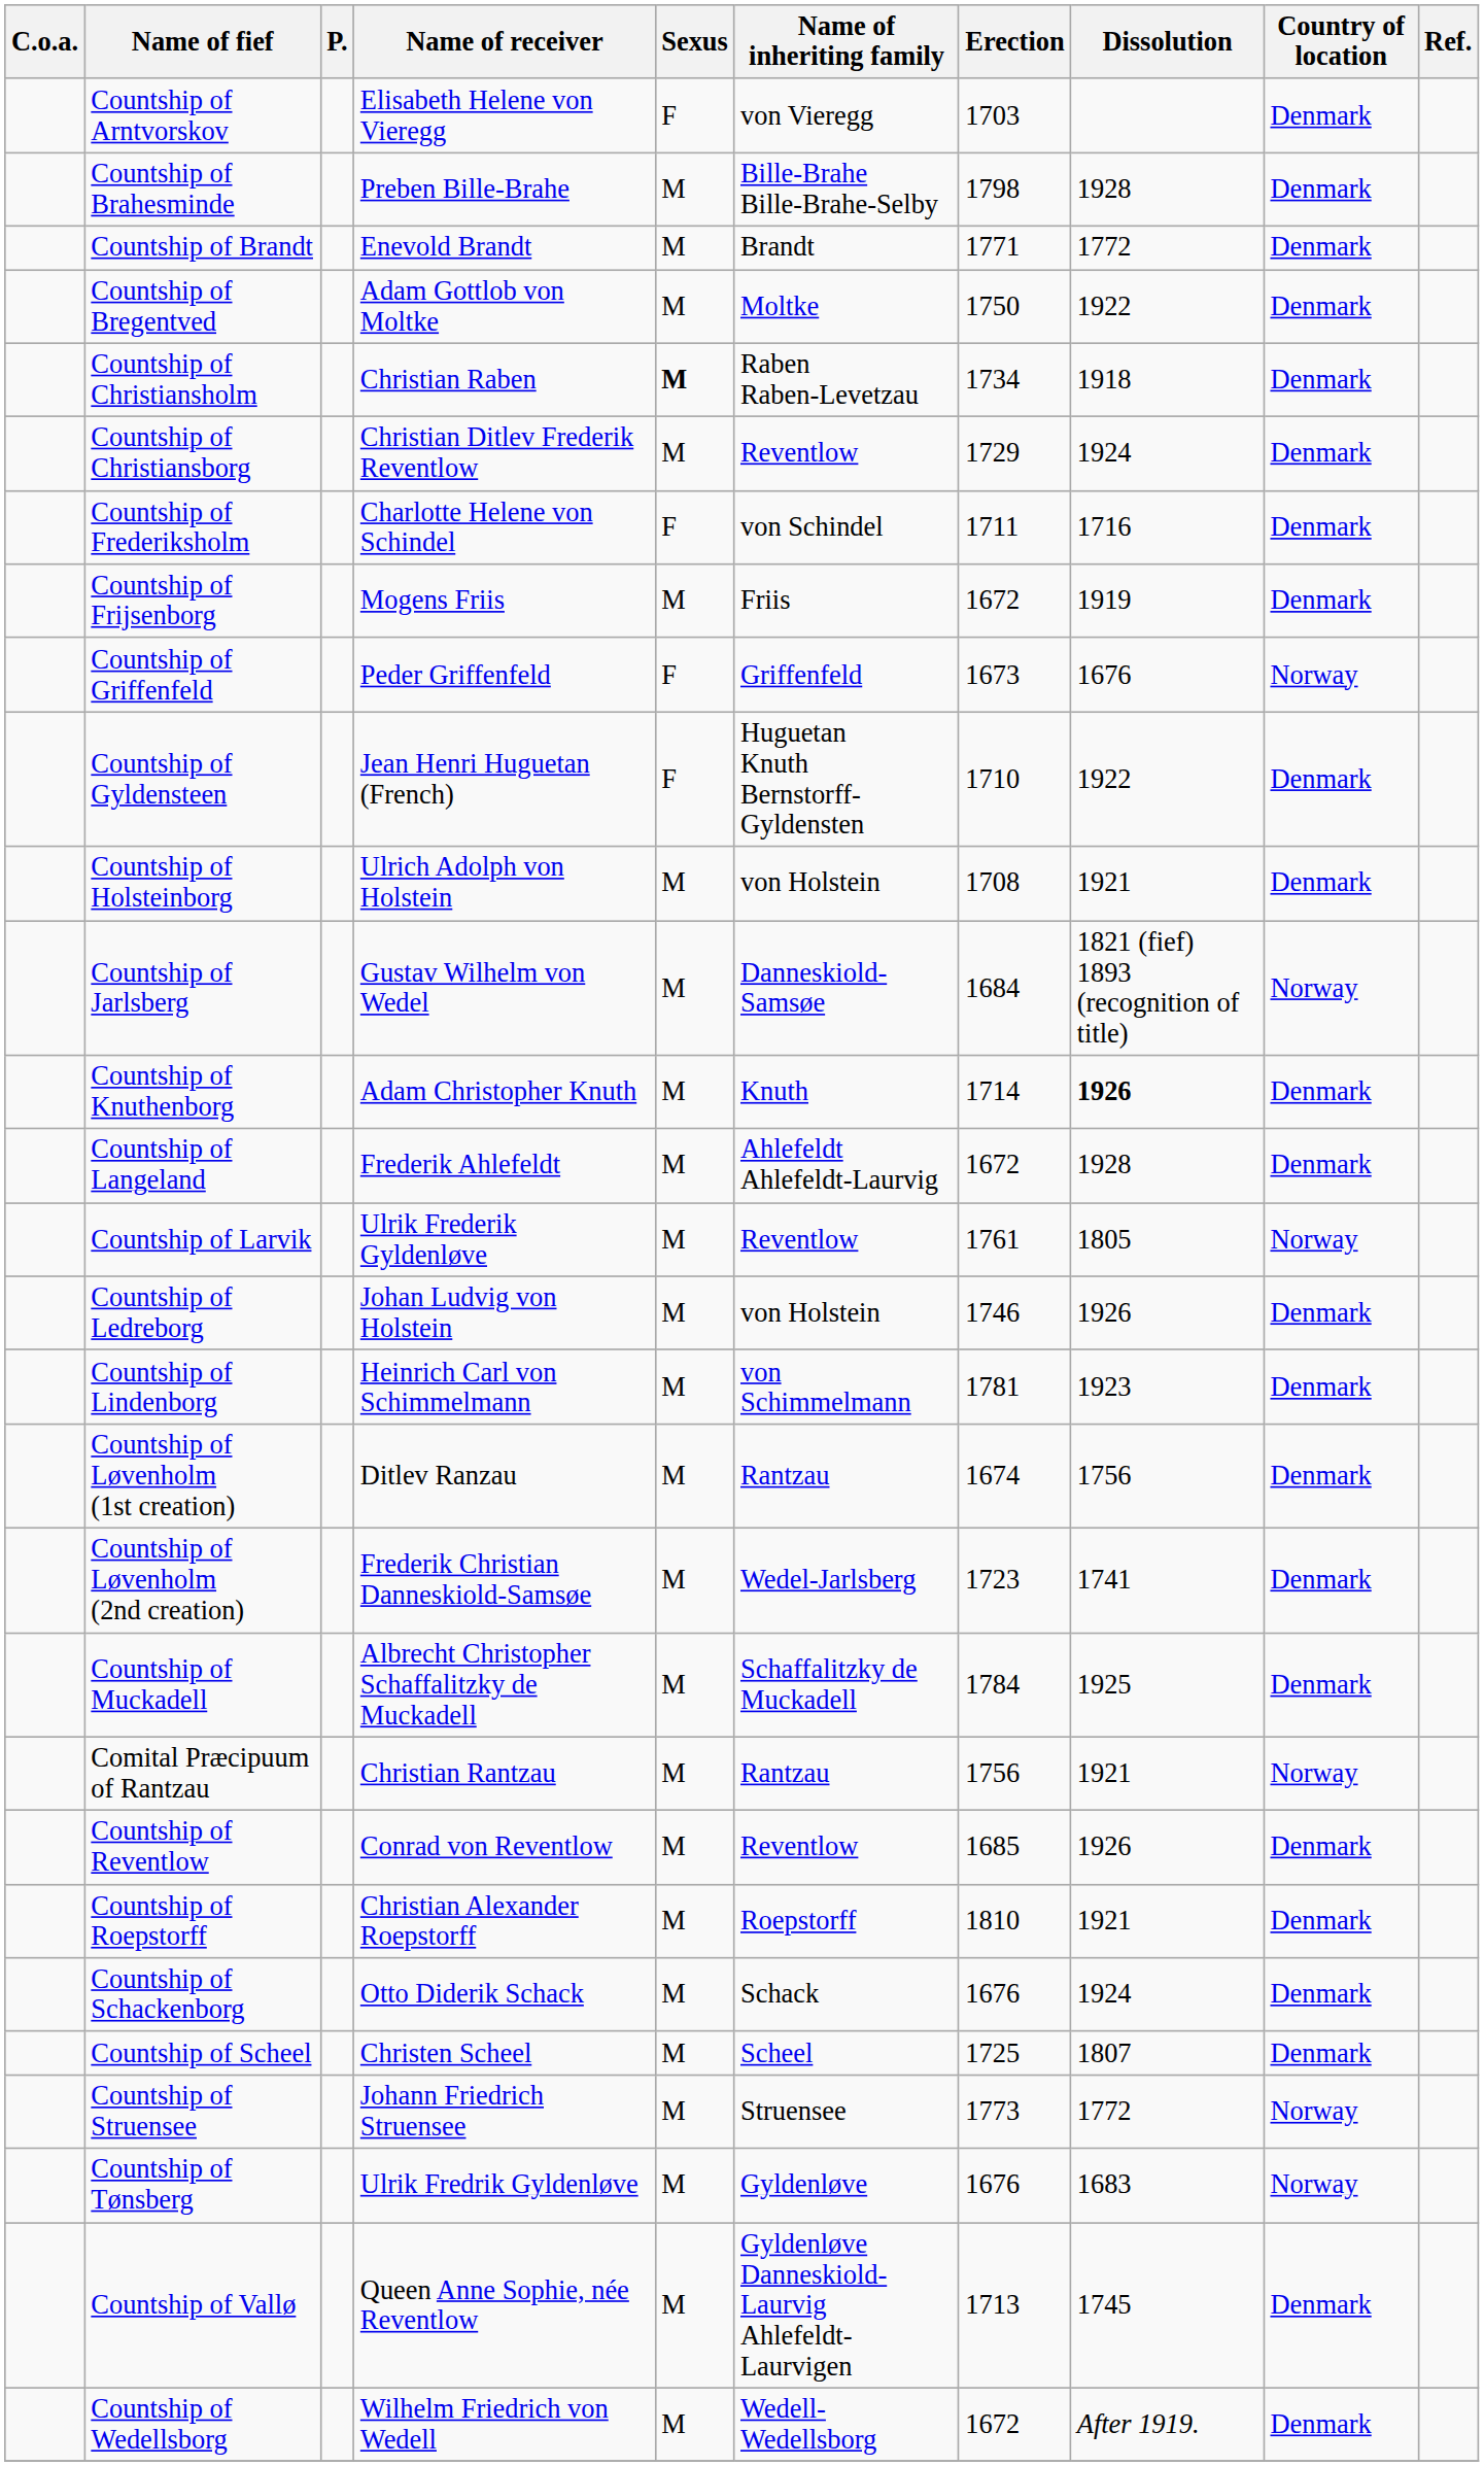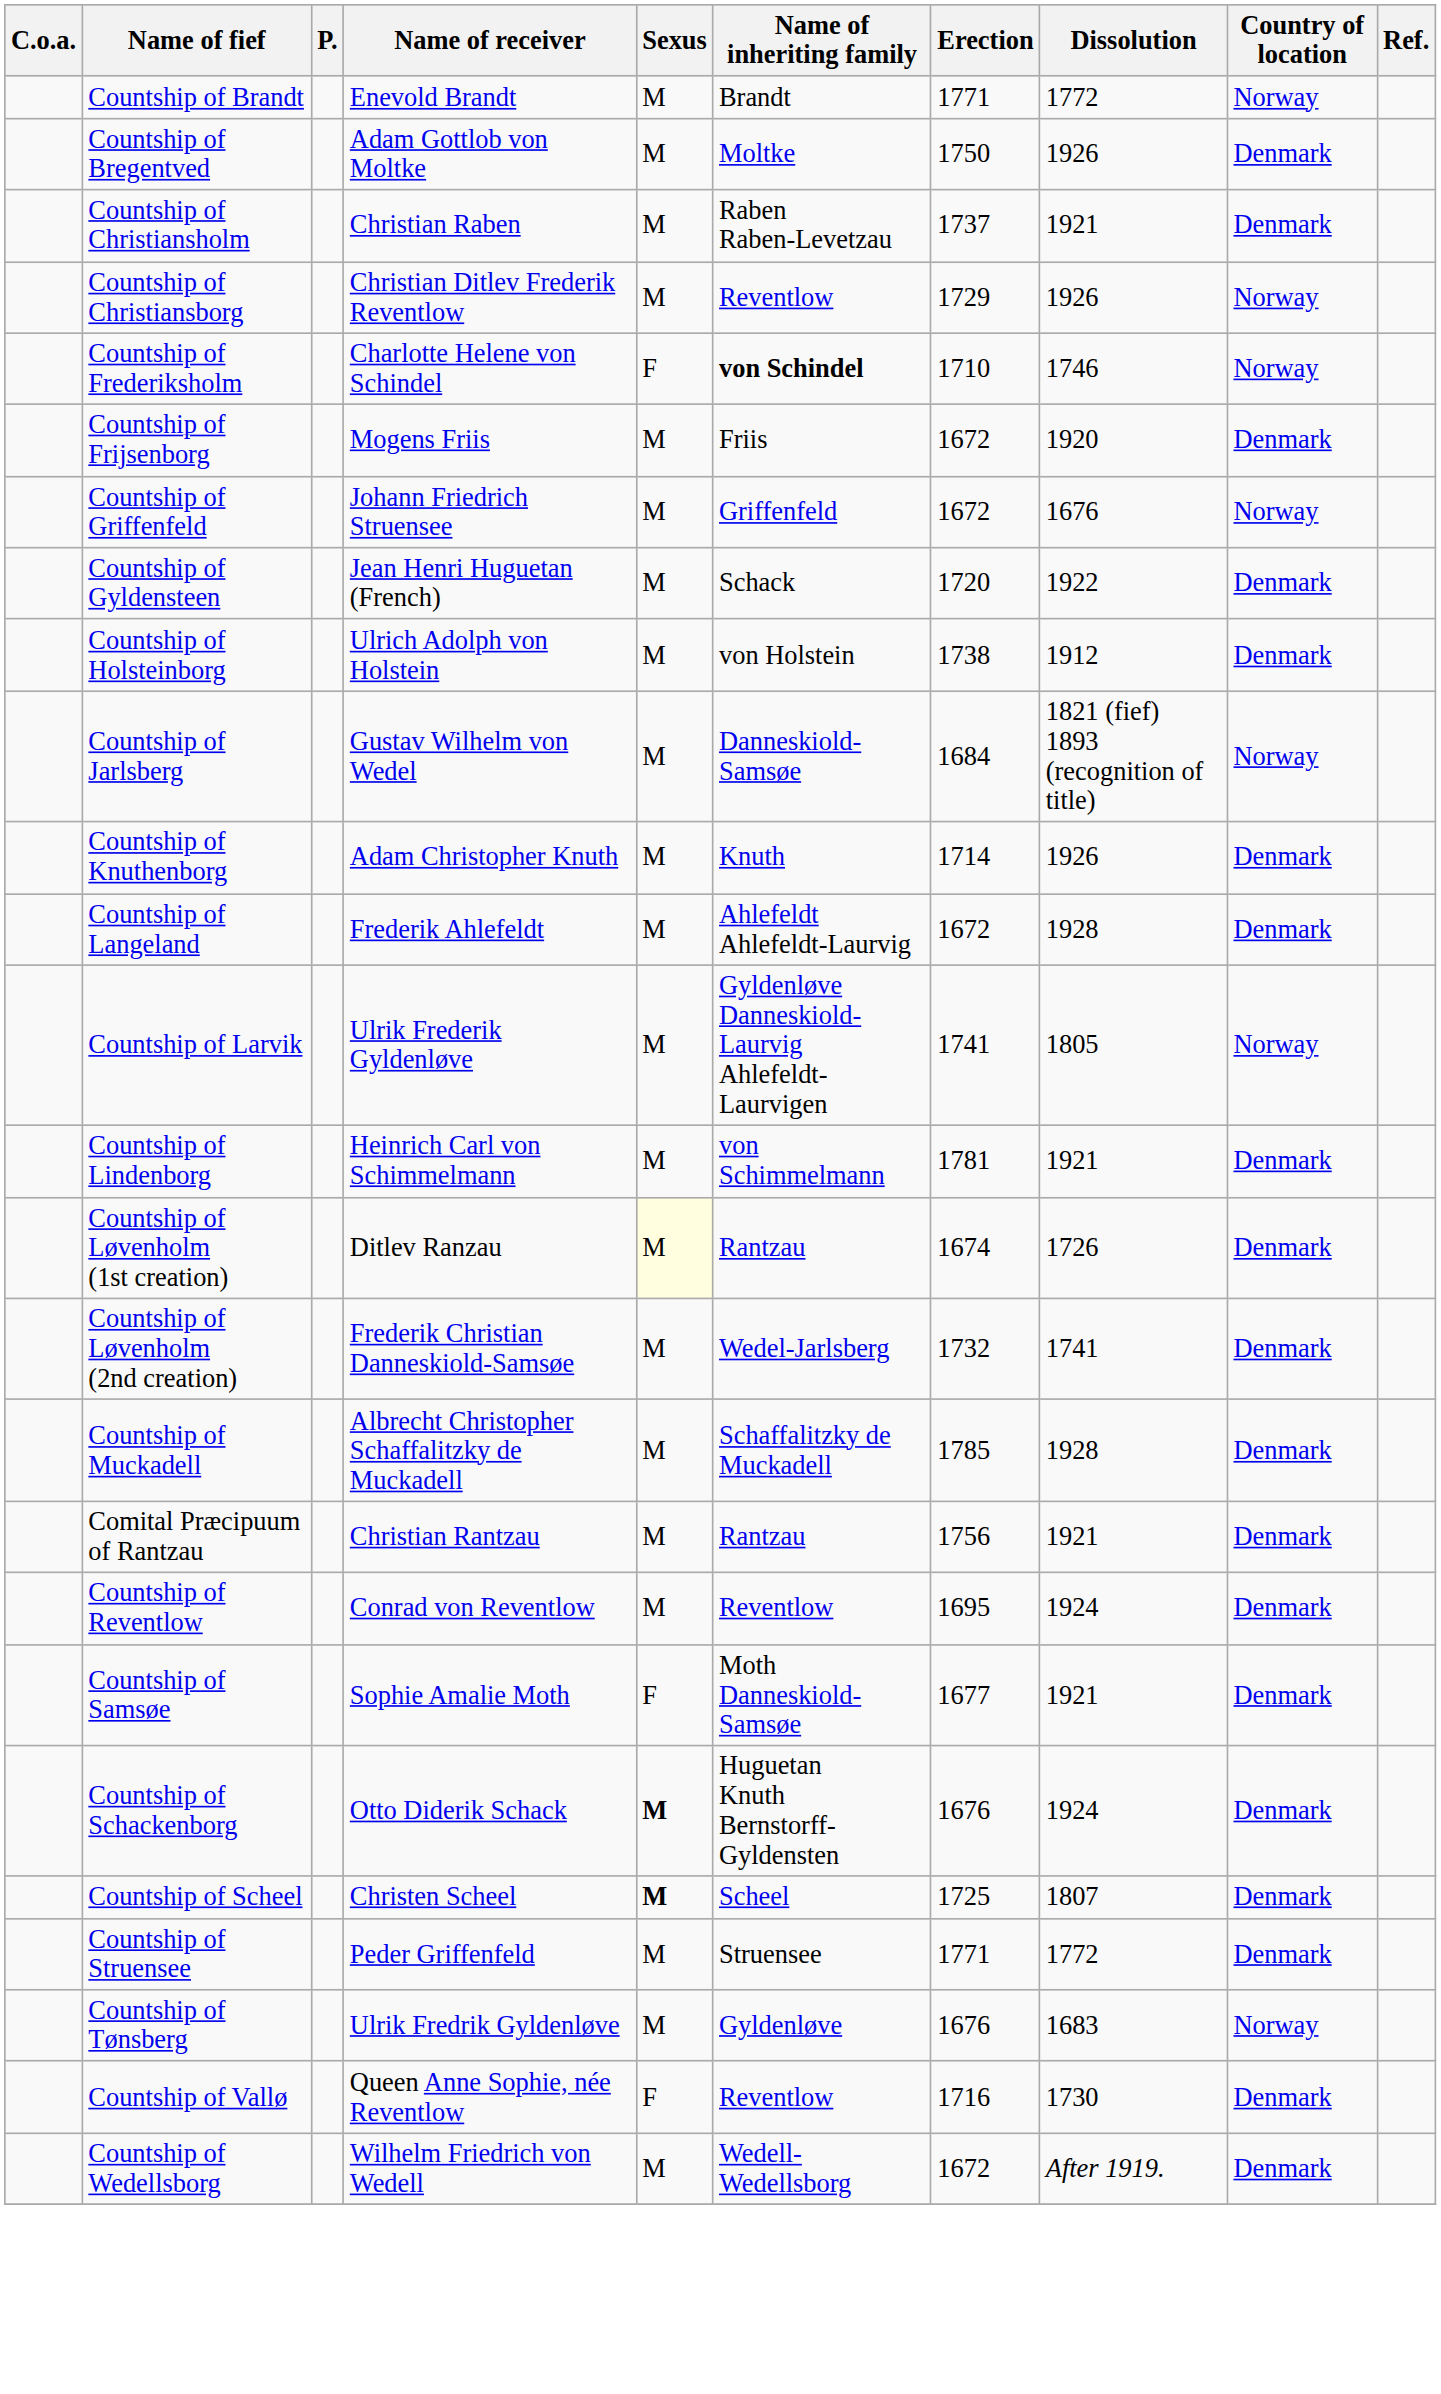 <table class="wikitable sortable">
 <tr>
 <th>C.o.a.</th>
 <th>Name of fief</th>
 <th>P.</th>
 <th>Name of receiver</th>
 <th>Sexus</th>
 <th>Name of inheriting family</th>
 <th>Erection</th>
 <th>Dissolution</th>
 <th>Country of location</th>
 <th>Ref.</th>
 </tr>
 <tr>
 <td></td>
-<td><a href='#'>Countship of Arntvorskov</a></td>
-<td></td>
-<td><a href='#'>Elisabeth Helene von Vieregg</a></td>
-<td>F</td>
-<td>von Vieregg</td>
-<td>1703</td>
-<td></td>
-<td><a href='#'>Denmark</a></td>
-<td></td>
-</tr>
-<tr>
-<td></td>
-<td><a href='#'>Countship of Brahesminde</a></td>
-<td></td>
-<td><a href='#'>Preben Bille-Brahe</a></td>
-<td>M</td>
-<td><a href='#'>Bille-Brahe</a><br>Bille-Brahe-Selby</td>
-<td>1798</td>
-<td>1928</td>
-<td><a href='#'>Denmark</a></td>
-<td></td>
-</tr>
-<tr>
-<td></td>
 <td><a href='#'>Countship of Brandt</a></td>
 <td></td>
 <td><a href='#'>Enevold Brandt</a></td>
 <td>M</td>
 <td>Brandt</td>
 <td>1771</td>
 <td>1772</td>
-<td><a href='#'>Denmark</a></td>
+<td><a href='#'>Norway</a></td>
 <td></td>
 </tr>
 <tr>
 <td></td>
 <td><a href='#'>Countship of Bregentved</a></td>
 <td></td>
 <td><a href='#'>Adam Gottlob von Moltke</a></td>
 <td>M</td>
 <td><a href='#'>Moltke</a></td>
 <td>1750</td>
-<td>1922</td>
+<td>1926</td>
 <td><a href='#'>Denmark</a></td>
 <td></td>
 </tr>
 <tr>
 <td></td>
 <td><a href='#'>Countship of Christiansholm</a></td>
 <td></td>
 <td><a href='#'>Christian Raben</a></td>
-<td><strong>M</strong></td>
+<td>M</td>
 <td>Raben<br>Raben-Levetzau</td>
-<td>1734</td>
-<td>1918</td>
+<td>1737</td>
+<td>1921</td>
 <td><a href='#'>Denmark</a></td>
 <td></td>
 </tr>
 <tr>
 <td></td>
 <td><a href='#'>Countship of Christiansborg</a></td>
 <td></td>
 <td><a href='#'>Christian Ditlev Frederik Reventlow</a></td>
 <td>M</td>
 <td><a href='#'>Reventlow</a></td>
 <td>1729</td>
-<td>1924</td>
-<td><a href='#'>Denmark</a></td>
+<td>1926</td>
+<td><a href='#'>Norway</a></td>
 <td></td>
 </tr>
 <tr>
 <td></td>
 <td><a href='#'>Countship of Frederiksholm</a></td>
 <td></td>
 <td><a href='#'>Charlotte Helene von Schindel</a></td>
 <td>F</td>
-<td>von Schindel</td>
-<td>1711</td>
-<td>1716</td>
-<td><a href='#'>Denmark</a></td>
+<td><strong>von Schindel</strong></td>
+<td>1710</td>
+<td>1746</td>
+<td><a href='#'>Norway</a></td>
 <td></td>
 </tr>
 <tr>
 <td></td>
 <td><a href='#'>Countship of Frijsenborg</a></td>
 <td></td>
 <td><a href='#'>Mogens Friis</a></td>
 <td>M</td>
 <td>Friis</td>
 <td>1672</td>
-<td>1919</td>
+<td>1920</td>
 <td><a href='#'>Denmark</a></td>
 <td></td>
 </tr>
 <tr>
 <td></td>
 <td><a href='#'>Countship of Griffenfeld</a></td>
 <td></td>
-<td><a href='#'>Peder Griffenfeld</a></td>
-<td>F</td>
+<td><a href='#'>Johann Friedrich Struensee</a></td>
+<td>M</td>
 <td><a href='#'>Griffenfeld</a></td>
-<td>1673</td>
+<td>1672</td>
 <td>1676</td>
 <td><a href='#'>Norway</a></td>
 <td></td>
 </tr>
 <tr>
 <td></td>
 <td><a href='#'>Countship of Gyldensteen</a></td>
 <td></td>
 <td><a href='#'>Jean Henri Huguetan</a> (French)</td>
-<td>F</td>
-<td>Huguetan<br>Knuth<br>Bernstorff-Gyldensten</td>
-<td>1710</td>
+<td>M</td>
+<td>Schack</td>
+<td>1720</td>
 <td>1922</td>
 <td><a href='#'>Denmark</a></td>
 <td></td>
 </tr>
 <tr>
 <td></td>
 <td><a href='#'>Countship of Holsteinborg</a></td>
 <td></td>
 <td><a href='#'>Ulrich Adolph von Holstein</a></td>
 <td>M</td>
 <td>von Holstein</td>
-<td>1708</td>
-<td>1921</td>
+<td>1738</td>
+<td>1912</td>
 <td><a href='#'>Denmark</a></td>
 <td></td>
 </tr>
 <tr>
 <td></td>
 <td><a href='#'>Countship of Jarlsberg</a></td>
 <td></td>
 <td><a href='#'>Gustav Wilhelm von Wedel</a></td>
 <td>M</td>
 <td><a href='#'>Danneskiold-Samsøe</a></td>
 <td>1684</td>
 <td>1821 (fief)<br>1893 (recognition of title)</td>
 <td><a href='#'>Norway</a></td>
 <td></td>
 </tr>
 <tr>
 <td></td>
 <td><a href='#'>Countship of Knuthenborg</a></td>
 <td></td>
 <td><a href='#'>Adam Christopher Knuth</a></td>
 <td>M</td>
 <td><a href='#'>Knuth</a></td>
 <td>1714</td>
-<td><strong>1926</strong></td>
+<td>1926</td>
 <td><a href='#'>Denmark</a></td>
 <td></td>
 </tr>
 <tr>
 <td></td>
 <td><a href='#'>Countship of Langeland</a></td>
 <td></td>
 <td><a href='#'>Frederik Ahlefeldt</a></td>
 <td>M</td>
 <td><a href='#'>Ahlefeldt</a><br>Ahlefeldt-Laurvig</td>
 <td>1672</td>
 <td>1928</td>
 <td><a href='#'>Denmark</a></td>
 <td></td>
 </tr>
 <tr>
 <td></td>
 <td><a href='#'>Countship of Larvik</a></td>
 <td></td>
 <td><a href='#'>Ulrik Frederik Gyldenløve</a></td>
 <td>M</td>
-<td><a href='#'>Reventlow</a></td>
-<td>1761</td>
+<td><a href='#'>Gyldenløve</a><br><a href='#'>Danneskiold-Laurvig</a><br>Ahlefeldt-Laurvigen</td>
+<td>1741</td>
 <td>1805</td>
 <td><a href='#'>Norway</a></td>
-<td></td>
-</tr>
-<tr>
-<td></td>
-<td><a href='#'>Countship of Ledreborg</a></td>
-<td></td>
-<td><a href='#'>Johan Ludvig von Holstein</a></td>
-<td>M</td>
-<td>von Holstein</td>
-<td>1746</td>
-<td>1926</td>
-<td><a href='#'>Denmark</a></td>
 <td></td>
 </tr>
 <tr>
 <td></td>
 <td><a href='#'>Countship of Lindenborg</a></td>
 <td></td>
 <td><a href='#'>Heinrich Carl von Schimmelmann</a></td>
 <td>M</td>
 <td><a href='#'>von Schimmelmann</a></td>
 <td>1781</td>
-<td>1923</td>
+<td>1921</td>
 <td><a href='#'>Denmark</a></td>
 <td></td>
 </tr>
 <tr>
 <td></td>
 <td><a href='#'>Countship of Løvenholm</a><br>(1st creation)</td>
 <td></td>
 <td>Ditlev Ranzau</td>
-<td>M</td>
+<td style="background: lightyellow;">M</td>
 <td><a href='#'>Rantzau</a></td>
 <td>1674</td>
-<td>1756</td>
+<td>1726</td>
 <td><a href='#'>Denmark</a></td>
 <td></td>
 </tr>
 <tr>
 <td></td>
 <td><a href='#'>Countship of Løvenholm</a><br>(2nd creation)</td>
 <td></td>
 <td><a href='#'>Frederik Christian Danneskiold-Samsøe</a></td>
 <td>M</td>
 <td><a href='#'>Wedel-Jarlsberg</a></td>
-<td>1723</td>
+<td>1732</td>
 <td>1741</td>
 <td><a href='#'>Denmark</a></td>
 <td></td>
 </tr>
 <tr>
 <td></td>
 <td><a href='#'>Countship of Muckadell</a></td>
 <td></td>
 <td><a href='#'>Albrecht Christopher Schaffalitzky de Muckadell</a></td>
 <td>M</td>
 <td><a href='#'>Schaffalitzky de Muckadell</a></td>
-<td>1784</td>
-<td>1925</td>
+<td>1785</td>
+<td>1928</td>
 <td><a href='#'>Denmark</a></td>
 <td></td>
 </tr>
 <tr>
 <td></td>
 <td>Comital Præcipuum of Rantzau</td>
 <td></td>
 <td><a href='#'>Christian Rantzau</a></td>
 <td>M</td>
 <td><a href='#'>Rantzau</a></td>
 <td>1756</td>
 <td>1921</td>
-<td><a href='#'>Norway</a></td>
+<td><a href='#'>Denmark</a></td>
 <td></td>
 </tr>
 <tr>
 <td></td>
 <td><a href='#'>Countship of Reventlow</a></td>
 <td></td>
 <td><a href='#'>Conrad von Reventlow</a></td>
 <td>M</td>
 <td><a href='#'>Reventlow</a></td>
-<td>1685</td>
-<td>1926</td>
+<td>1695</td>
+<td>1924</td>
 <td><a href='#'>Denmark</a></td>
 <td></td>
 </tr>
 <tr>
 <td></td>
-<td><a href='#'>Countship of Roepstorff</a></td>
+<td><a href='#'>Countship of Samsøe</a></td>
 <td></td>
-<td><a href='#'>Christian Alexander Roepstorff</a></td>
-<td>M</td>
-<td><a href='#'>Roepstorff</a></td>
-<td>1810</td>
+<td><a href='#'>Sophie Amalie Moth</a></td>
+<td>F</td>
+<td>Moth<br><a href='#'>Danneskiold-Samsøe</a></td>
+<td>1677</td>
 <td>1921</td>
 <td><a href='#'>Denmark</a></td>
 <td></td>
 </tr>
 <tr>
 <td></td>
 <td><a href='#'>Countship of Schackenborg</a></td>
 <td></td>
 <td><a href='#'>Otto Diderik Schack</a></td>
-<td>M</td>
-<td>Schack</td>
+<td><strong>M</strong></td>
+<td>Huguetan<br>Knuth<br>Bernstorff-Gyldensten</td>
 <td>1676</td>
 <td>1924</td>
 <td><a href='#'>Denmark</a></td>
 <td></td>
 </tr>
 <tr>
 <td></td>
 <td><a href='#'>Countship of Scheel</a></td>
 <td></td>
 <td><a href='#'>Christen Scheel</a></td>
-<td>M</td>
+<td><strong>M</strong></td>
 <td><a href='#'>Scheel</a></td>
 <td>1725</td>
 <td>1807</td>
 <td><a href='#'>Denmark</a></td>
 <td></td>
 </tr>
 <tr>
 <td></td>
 <td><a href='#'>Countship of Struensee</a></td>
 <td></td>
-<td><a href='#'>Johann Friedrich Struensee</a></td>
+<td><a href='#'>Peder Griffenfeld</a></td>
 <td>M</td>
 <td>Struensee</td>
-<td>1773</td>
+<td>1771</td>
 <td>1772</td>
-<td><a href='#'>Norway</a></td>
+<td><a href='#'>Denmark</a></td>
 <td></td>
 </tr>
 <tr>
 <td></td>
 <td><a href='#'>Countship of Tønsberg</a></td>
 <td></td>
 <td><a href='#'>Ulrik Fredrik Gyldenløve</a></td>
 <td>M</td>
 <td><a href='#'>Gyldenløve</a></td>
 <td>1676</td>
 <td>1683</td>
 <td><a href='#'>Norway</a></td>
 <td></td>
 </tr>
 <tr>
 <td></td>
 <td><a href='#'>Countship of Vallø</a></td>
 <td></td>
 <td>Queen <a href='#'>Anne Sophie, née Reventlow</a></td>
-<td>M</td>
-<td><a href='#'>Gyldenløve</a><br><a href='#'>Danneskiold-Laurvig</a><br>Ahlefeldt-Laurvigen</td>
-<td>1713</td>
-<td>1745</td>
+<td>F</td>
+<td><a href='#'>Reventlow</a></td>
+<td>1716</td>
+<td>1730</td>
 <td><a href='#'>Denmark</a></td>
 <td></td>
 </tr>
 <tr>
 <td></td>
 <td><a href='#'>Countship of Wedellsborg</a></td>
 <td></td>
 <td><a href='#'>Wilhelm Friedrich von Wedell</a></td>
 <td>M</td>
 <td><a href='#'>Wedell-Wedellsborg</a></td>
 <td>1672</td>
 <td><em>After 1919.</em></td>
 <td><a href='#'>Denmark</a></td>
 <td></td>
 </tr>
 <tr>
 </tr>
 </table>
